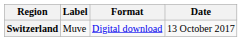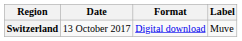 <table class="wikitable plainrowheaders">
 <tr>
 <th>Region</th>
+<th>Date</th>
+<th>Format</th>
 <th>Label</th>
-<th>Format</th>
-<th>Date</th>
 </tr>
 <tr>
 <th scope="row">Switzerland</th>
+<td>13 October 2017</td>
+<td><a href='#'>Digital download</a></td>
 <td>Muve</td>
-<td><a href='#'>Digital download</a></td>
-<td>13 October 2017</td>
 </tr>
 </table>
